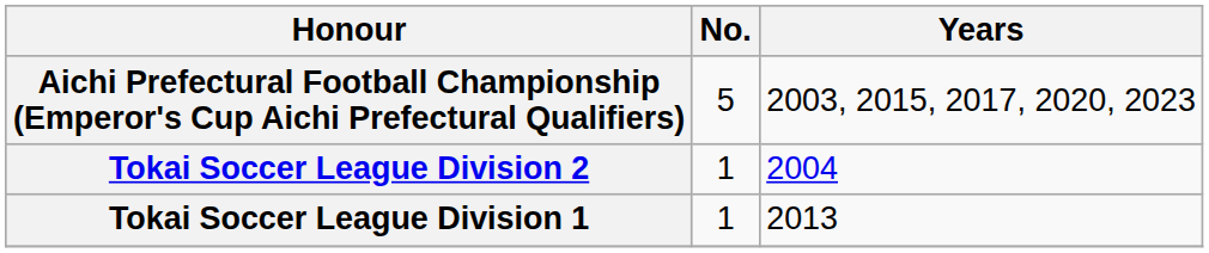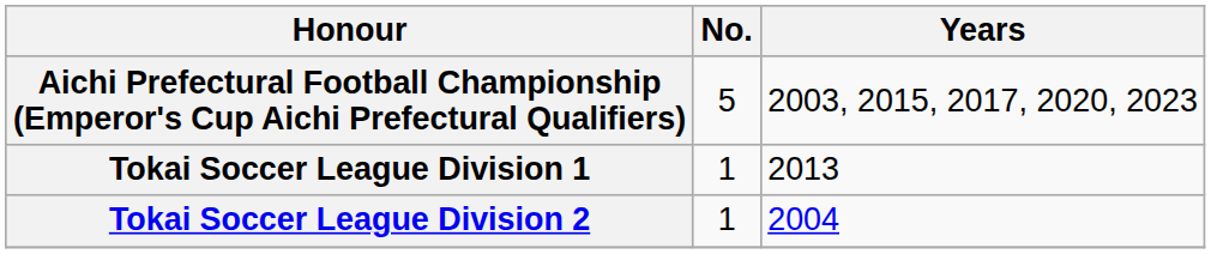 <table class="wikitable plainrowheaders">
 <tr>
 <th scope=col>Honour</th>
 <th scope=col>No.</th>
 <th scope=col>Years</th>
 </tr>
 <tr>
 <th scope=row>Aichi Prefectural Football Championship <br> (Emperor's Cup Aichi Prefectural Qualifiers)</th>
 <td align="center">5</td>
 <td>2003, 2015, 2017, 2020, 2023</td>
 </tr>
 <tr>
+<th scope=row>Tokai Soccer League Division 1</th>
+<td align="center">1</td>
+<td>2013</td>
+</tr>
+<tr>
 <th scope=row><a href='#'>Tokai Soccer League Division 2</a></th>
 <td align="center">1</td>
 <td><a href='#'>2004</a></td>
 </tr>
 <tr>
-<th scope=row>Tokai Soccer League Division 1</th>
-<td align="center">1</td>
-<td>2013</td>
-</tr>
-<tr>
 </tr>
 </table>
